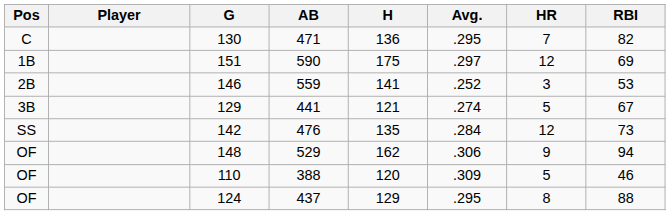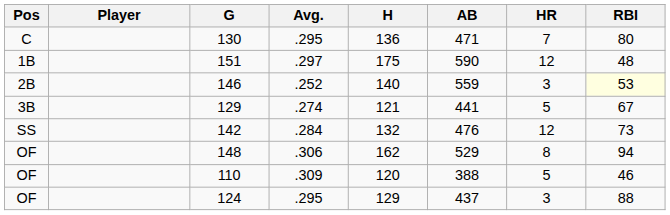 <table class="wikitable sortable">
 <tr>
 <th bgcolor="#DDDDFF" width="5%">Pos</th>
 <th bgcolor="#DDDDFF" width="16%">Player</th>
 <th bgcolor="#DDDDFF" width="9%">G</th>
+<th bgcolor="#DDDDFF" width="9%">Avg.</th>
+<th bgcolor="#DDDDFF" width="9%">H</th>
 <th bgcolor="#DDDDFF" width="9%">AB</th>
-<th bgcolor="#DDDDFF" width="9%">H</th>
-<th bgcolor="#DDDDFF" width="9%">Avg.</th>
 <th bgcolor="#DDDDFF" width="9%">HR</th>
 <th bgcolor="#DDDDFF" width="9%">RBI</th>
 </tr>
 <tr align="center">
 <td>C</td>
 <td></td>
 <td>130</td>
+<td>.295</td>
+<td>136</td>
 <td>471</td>
-<td>136</td>
-<td>.295</td>
 <td>7</td>
-<td>82</td>
+<td>80</td>
 </tr>
 <tr align="center">
 <td>1B</td>
 <td></td>
 <td>151</td>
+<td>.297</td>
+<td>175</td>
 <td>590</td>
-<td>175</td>
-<td>.297</td>
 <td>12</td>
-<td>69</td>
+<td>48</td>
 </tr>
 <tr align="center">
 <td>2B</td>
 <td></td>
 <td>146</td>
+<td>.252</td>
+<td>140</td>
 <td>559</td>
-<td>141</td>
-<td>.252</td>
 <td>3</td>
-<td>53</td>
+<td style="background: lightyellow;">53</td>
 </tr>
 <tr align="center">
 <td>3B</td>
 <td></td>
 <td>129</td>
+<td>.274</td>
+<td>121</td>
 <td>441</td>
-<td>121</td>
-<td>.274</td>
 <td>5</td>
 <td>67</td>
 </tr>
 <tr align="center">
 <td>SS</td>
 <td></td>
 <td>142</td>
+<td>.284</td>
+<td>132</td>
 <td>476</td>
-<td>135</td>
-<td>.284</td>
 <td>12</td>
 <td>73</td>
 </tr>
 <tr align="center">
 <td>OF</td>
 <td></td>
 <td>148</td>
+<td>.306</td>
+<td>162</td>
 <td>529</td>
-<td>162</td>
-<td>.306</td>
-<td>9</td>
+<td>8</td>
 <td>94</td>
 </tr>
 <tr align="center">
 <td>OF</td>
 <td></td>
 <td>110</td>
+<td>.309</td>
+<td>120</td>
 <td>388</td>
-<td>120</td>
-<td>.309</td>
 <td>5</td>
 <td>46</td>
 </tr>
 <tr align="center">
 <td>OF</td>
 <td></td>
 <td>124</td>
+<td>.295</td>
+<td>129</td>
 <td>437</td>
-<td>129</td>
-<td>.295</td>
-<td>8</td>
+<td>3</td>
 <td>88</td>
 </tr>
 </table>
